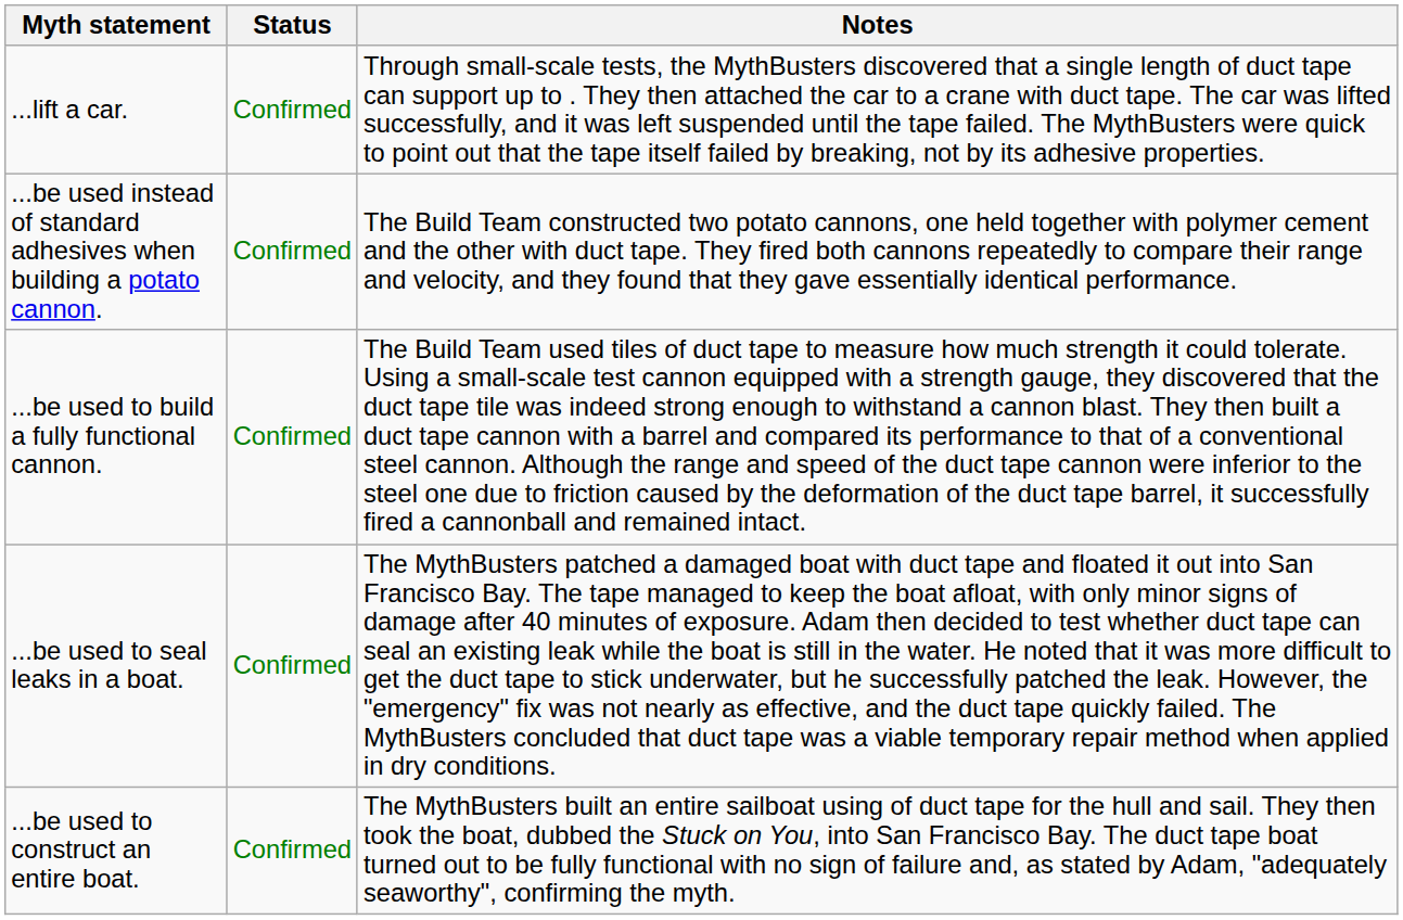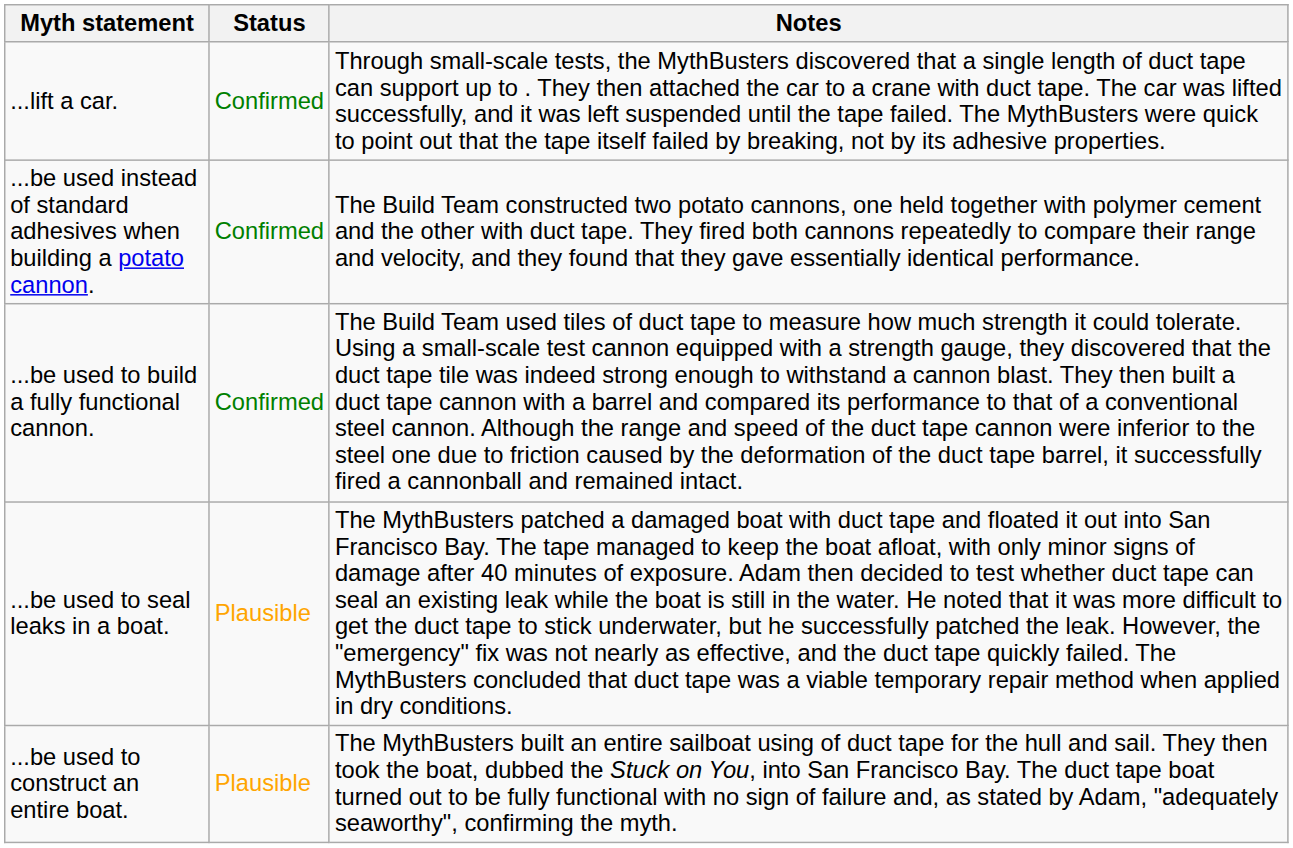 <table class="wikitable plainrowheaders">
 <tr>
 <th>Myth statement</th>
 <th>Status</th>
 <th>Notes</th>
 </tr>
 <tr>
 <td>...lift a  car.</td>
 <td style="color:green">Confirmed</td>
 <td>Through small-scale tests, the MythBusters discovered that a single length of duct tape can support up to . They then attached the car to a crane with duct tape. The car was lifted successfully, and it was left suspended until the tape failed. The MythBusters were quick to point out that the tape itself failed by breaking, not by its adhesive properties.</td>
 </tr>
 <tr>
 <td>...be used instead of standard adhesives when building a <a href='#'>potato cannon</a>.</td>
 <td style="color:green">Confirmed</td>
 <td>The Build Team constructed two potato cannons, one held together with polymer cement and the other with duct tape. They fired both cannons repeatedly to compare their range and velocity, and they found that they gave essentially identical performance.</td>
 </tr>
 <tr>
 <td>...be used to build a fully functional cannon.</td>
 <td style="color:green">Confirmed</td>
 <td>The Build Team used  tiles of duct tape to measure how much strength it could tolerate. Using a small-scale test cannon equipped with a strength gauge, they discovered that the duct tape tile was indeed strong enough to withstand a cannon blast. They then built a duct tape cannon with a  barrel and compared its performance to that of a conventional steel cannon. Although the range and speed of the duct tape cannon were inferior to the steel one due to friction caused by the deformation of the duct tape barrel, it successfully fired a cannonball and remained intact.</td>
 </tr>
 <tr>
 <td>...be used to seal leaks in a boat.</td>
-<td style="color:green">Confirmed</td>
+<td style="color:orange">Plausible</td>
 <td>The MythBusters patched a damaged boat with duct tape and floated it out into San Francisco Bay. The tape managed to keep the boat afloat, with only minor signs of damage after 40 minutes of exposure. Adam then decided to test whether duct tape can seal an existing leak while the boat is still in the water. He noted that it was more difficult to get the duct tape to stick underwater, but he successfully patched the leak. However, the "emergency" fix was not nearly as effective, and the duct tape quickly failed. The MythBusters concluded that duct tape was a viable temporary repair method when applied in dry conditions.</td>
 </tr>
 <tr>
 <td>...be used to construct an entire boat.</td>
-<td style="color:green">Confirmed</td>
+<td style="color:orange">Plausible</td>
 <td>The MythBusters built an entire sailboat using  of duct tape for the hull and sail. They then took the boat, dubbed the <em>Stuck on You</em>, into San Francisco Bay. The duct tape boat turned out to be fully functional with no sign of failure and, as stated by Adam, "adequately seaworthy", confirming the myth.</td>
 </tr>
 </table>
